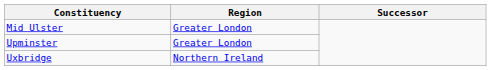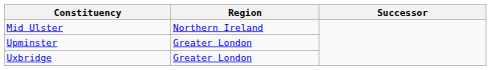 <table class="wikitable">
 <tr>
 <th width="225px">Constituency</th>
 <th width="200px">Region</th>
 <th width="225px">Successor</th>
 </tr>
 <tr>
 <td><a href='#'>Mid Ulster</a></td>
-<td><a href='#'>Greater London</a></td>
+<td><a href='#'>Northern Ireland</a></td>
 </tr>
 <tr>
 <td><a href='#'>Upminster</a></td>
 <td><a href='#'>Greater London</a></td>
 </tr>
 <tr>
 <td><a href='#'>Uxbridge</a></td>
-<td><a href='#'>Northern Ireland</a></td>
+<td><a href='#'>Greater London</a></td>
 </tr>
 </table>
